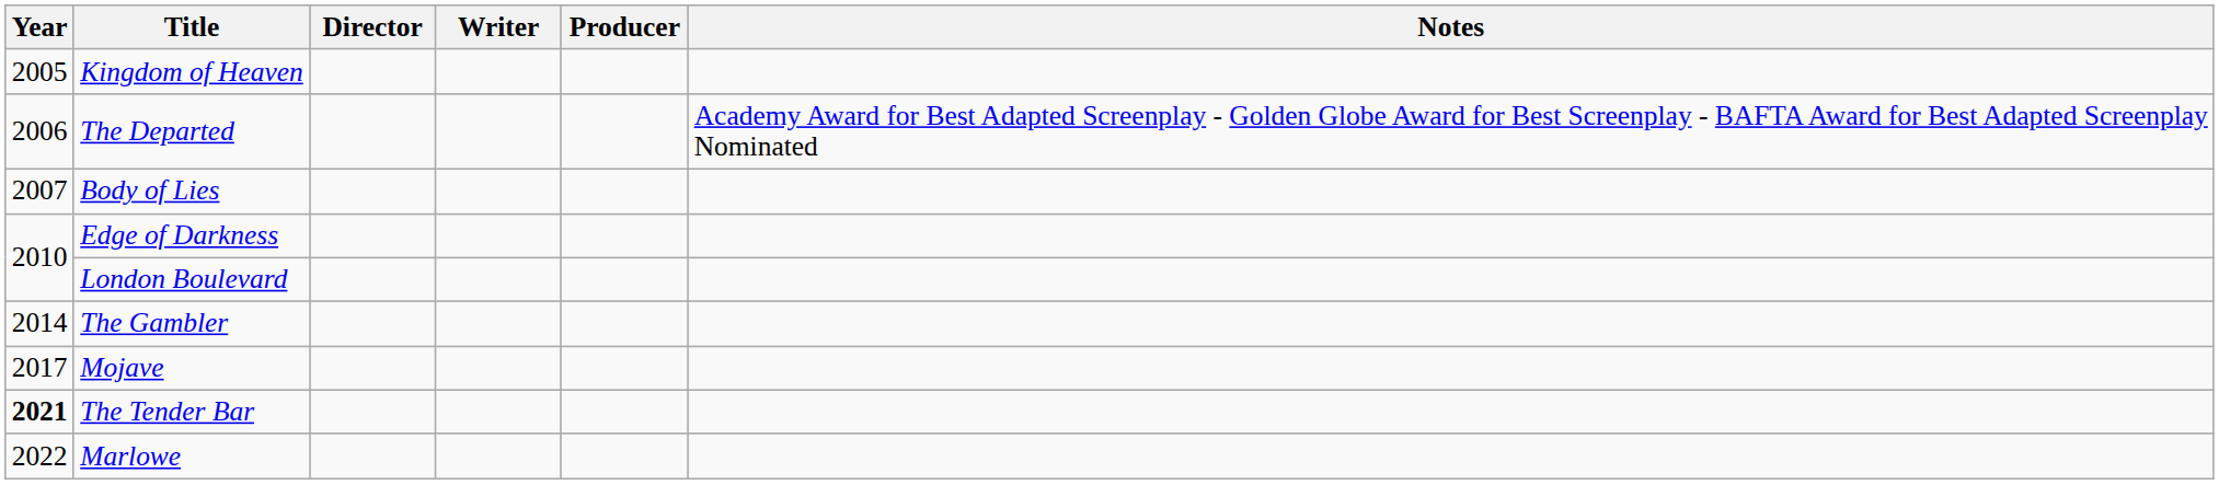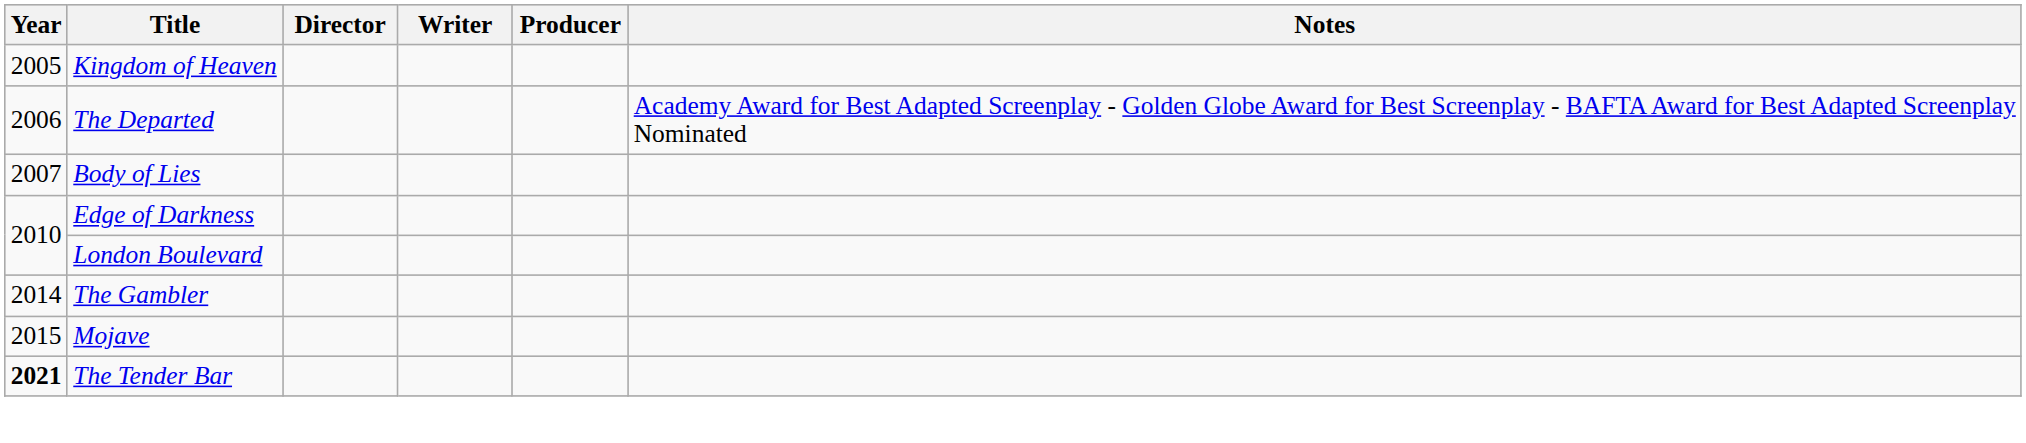 <table class="wikitable">
 <tr>
 <th>Year</th>
 <th>Title</th>
 <th width=65>Director</th>
 <th width=65>Writer</th>
 <th width=65>Producer</th>
 <th>Notes</th>
 </tr>
 <tr>
 <td>2005</td>
 <td><em><a href='#'>Kingdom of Heaven</a></em></td>
 <td></td>
 <td></td>
 <td></td>
 <td></td>
 </tr>
 <tr>
 <td>2006</td>
 <td><em><a href='#'>The Departed</a></em></td>
 <td></td>
 <td></td>
 <td></td>
 <td><a href='#'>Academy Award for Best Adapted Screenplay</a> - <a href='#'>Golden Globe Award for Best Screenplay</a> - <a href='#'>BAFTA Award for Best Adapted Screenplay</a><br>Nominated</td>
 </tr>
 <tr>
 <td>2007</td>
 <td><em><a href='#'>Body of Lies</a></em></td>
 <td></td>
 <td></td>
 <td></td>
 <td></td>
 </tr>
 <tr>
 <td rowspan=2>2010</td>
 <td><em><a href='#'>Edge of Darkness</a></em></td>
 <td></td>
 <td></td>
 <td></td>
 <td></td>
 </tr>
 <tr>
 <td><em><a href='#'>London Boulevard</a></em></td>
 <td></td>
 <td></td>
 <td></td>
 <td></td>
 </tr>
 <tr>
 <td>2014</td>
 <td><em><a href='#'>The Gambler</a></em></td>
 <td></td>
 <td></td>
 <td></td>
 <td></td>
 </tr>
 <tr>
-<td>2017</td>
+<td>2015</td>
 <td><em><a href='#'>Mojave</a></em></td>
 <td></td>
 <td></td>
 <td></td>
 <td></td>
 </tr>
 <tr>
 <td><strong>2021</strong></td>
 <td><em><a href='#'>The Tender Bar</a></em></td>
 <td></td>
 <td></td>
 <td></td>
 <td></td>
 </tr>
-<tr>
-<td>2022</td>
-<td><em><a href='#'>Marlowe</a></em></td>
-<td></td>
-<td></td>
-<td></td>
-<td></td>
-</tr>
 </table>
